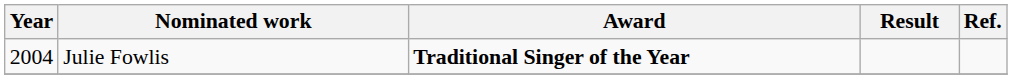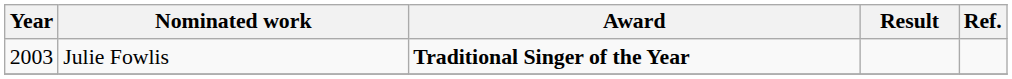 <table class="wikitable">
 <tr>
 <th>Year</th>
 <th width="250">Nominated work</th>
 <th width="325">Award</th>
 <th width="65">Result</th>
 <th>Ref.</th>
 </tr>
 <tr>
-<td>2004</td>
+<td>2003</td>
 <td>Julie Fowlis</td>
 <td><strong>Traditional Singer of the Year</strong></td>
 <td></td>
 <td align="center"></td>
 </tr>
 <tr>
 </tr>
 </table>
